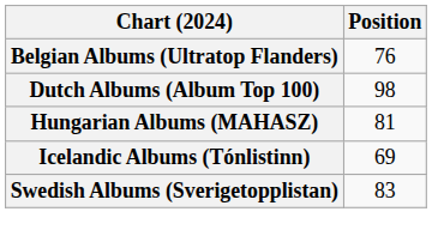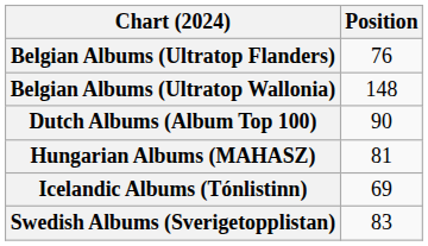 <table class="wikitable sortable plainrowheaders" style="text-align:center">
 <tr>
 <th scope="col">Chart (2024)</th>
 <th scope="col">Position</th>
 </tr>
 <tr>
 <th scope="row">Belgian Albums (Ultratop Flanders)</th>
 <td>76</td>
 </tr>
 <tr>
+<th scope="row">Belgian Albums (Ultratop Wallonia)</th>
+<td>148</td>
+</tr>
+<tr>
 <th scope="row">Dutch Albums (Album Top 100)</th>
-<td>98</td>
+<td>90</td>
 </tr>
 <tr>
 <th scope="row">Hungarian Albums (MAHASZ)</th>
 <td>81</td>
 </tr>
 <tr>
 <th scope="row">Icelandic Albums (Tónlistinn)</th>
 <td>69</td>
 </tr>
 <tr>
 <th scope="row">Swedish Albums (Sverigetopplistan)</th>
 <td>83</td>
 </tr>
 </table>
